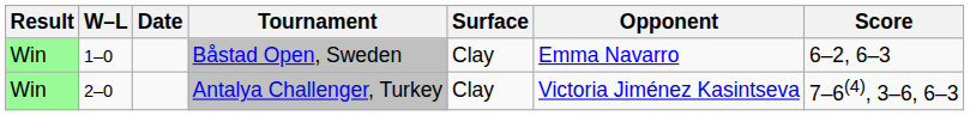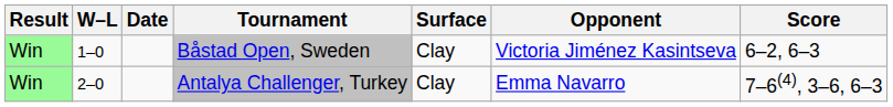 <table class="sortable wikitable">
 <tr>
 <th>Result</th>
 <th>W–L</th>
 <th>Date</th>
 <th>Tournament</th>
 <th>Surface</th>
 <th>Opponent</th>
 <th class="unsortable">Score</th>
 </tr>
 <tr>
 <td bgcolor=98FB98>Win</td>
 <td><small>1–0</small></td>
 <td><a href='#'></a></td>
 <td bgcolor=silver><a href='#'>Båstad Open</a>, Sweden</td>
 <td>Clay</td>
-<td> <a href='#'>Emma Navarro</a></td>
+<td> <a href='#'>Victoria Jiménez Kasintseva</a></td>
 <td>6–2, 6–3</td>
 </tr>
 <tr>
 <td bgcolor=98FB98>Win</td>
 <td><small>2–0</small></td>
 <td><a href='#'></a></td>
 <td bgcolor=silver><a href='#'>Antalya Challenger</a>, Turkey</td>
 <td>Clay</td>
-<td> <a href='#'>Victoria Jiménez Kasintseva</a></td>
+<td> <a href='#'>Emma Navarro</a></td>
 <td>7–6<sup>(4)</sup>, 3–6, 6–3</td>
 </tr>
 </table>
